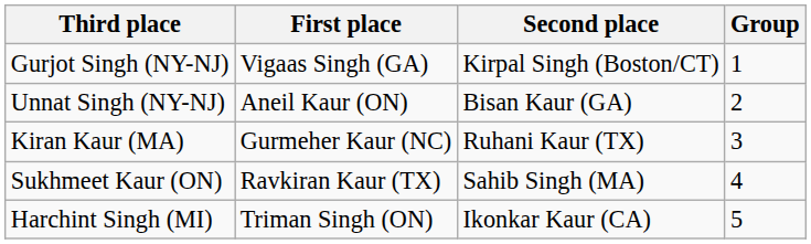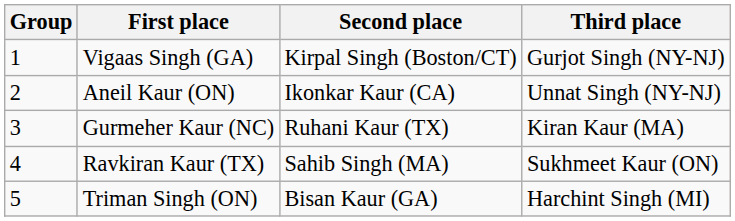 <table class="wikitable">
 <tr>
-<th>Third place</th>
+<th>Group</th>
 <th>First place</th>
 <th>Second place</th>
-<th>Group</th>
+<th>Third place</th>
 </tr>
 <tr>
-<td>Gurjot Singh (NY-NJ)</td>
+<td>1</td>
 <td>Vigaas Singh (GA)</td>
 <td>Kirpal Singh (Boston/CT)</td>
-<td>1</td>
+<td>Gurjot Singh (NY-NJ)</td>
 </tr>
 <tr>
+<td>2</td>
+<td>Aneil Kaur (ON)</td>
+<td>Ikonkar Kaur (CA)</td>
 <td>Unnat Singh (NY-NJ)</td>
-<td>Aneil Kaur (ON)</td>
-<td>Bisan Kaur (GA)</td>
-<td>2</td>
 </tr>
 <tr>
-<td>Kiran Kaur (MA)</td>
+<td>3</td>
 <td>Gurmeher Kaur (NC)</td>
 <td>Ruhani Kaur (TX)</td>
-<td>3</td>
+<td>Kiran Kaur (MA)</td>
 </tr>
 <tr>
-<td>Sukhmeet Kaur (ON)</td>
+<td>4</td>
 <td>Ravkiran Kaur (TX)</td>
 <td>Sahib Singh (MA)</td>
-<td>4</td>
+<td>Sukhmeet Kaur (ON)</td>
 </tr>
 <tr>
+<td>5</td>
+<td>Triman Singh (ON)</td>
+<td>Bisan Kaur (GA)</td>
 <td>Harchint Singh (MI)</td>
-<td>Triman Singh (ON)</td>
-<td>Ikonkar Kaur (CA)</td>
-<td>5</td>
 </tr>
 </table>
